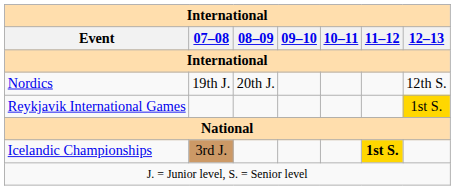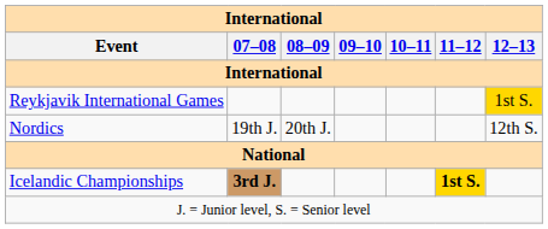 <table class="wikitable" style="text-align:center">
 <tr>
 <th colspan="7" style="background:#ffdead; text-align:center;"><strong>International</strong></th>
 </tr>
 <tr>
 <th>Event</th>
 <th><a href='#'>07–08</a></th>
 <th><a href='#'>08–09</a></th>
 <th><a href='#'>09–10</a></th>
 <th><a href='#'>10–11</a></th>
 <th><a href='#'>11–12</a></th>
 <th><a href='#'>12–13</a></th>
 </tr>
 <tr>
 <th colspan="7" style="background:#ffdead; text-align:center;"><strong>International</strong></th>
 </tr>
 <tr>
+<td align=left><a href='#'>Reykjavik International Games</a></td>
+<td></td>
+<td></td>
+<td></td>
+<td></td>
+<td></td>
+<td style="background:gold;">1st S.</td>
+</tr>
+<tr>
 <td align=left><a href='#'>Nordics</a></td>
 <td>19th J.</td>
 <td>20th J.</td>
 <td></td>
 <td></td>
 <td></td>
 <td>12th S.</td>
 </tr>
 <tr>
-<td align=left><a href='#'>Reykjavik International Games</a></td>
-<td></td>
-<td></td>
-<td></td>
-<td></td>
-<td></td>
-<td style="background:gold;">1st S.</td>
-</tr>
-<tr>
 <th colspan="7" style="background:#ffdead; text-align:center;"><strong>National </strong></th>
 </tr>
 <tr>
 <td align=left><a href='#'>Icelandic Championships</a></td>
-<td bgcolor=cc9966>3rd J.</td>
+<td bgcolor=cc9966><strong>3rd J.</strong></td>
 <td></td>
 <td></td>
 <td></td>
 <td style="background:gold;"><strong>1st S.</strong></td>
 <td></td>
 </tr>
 <tr>
 <td colspan="7" style="text-align:center;"><small> J. = Junior level, S. = Senior level  </small></td>
 </tr>
 </table>
